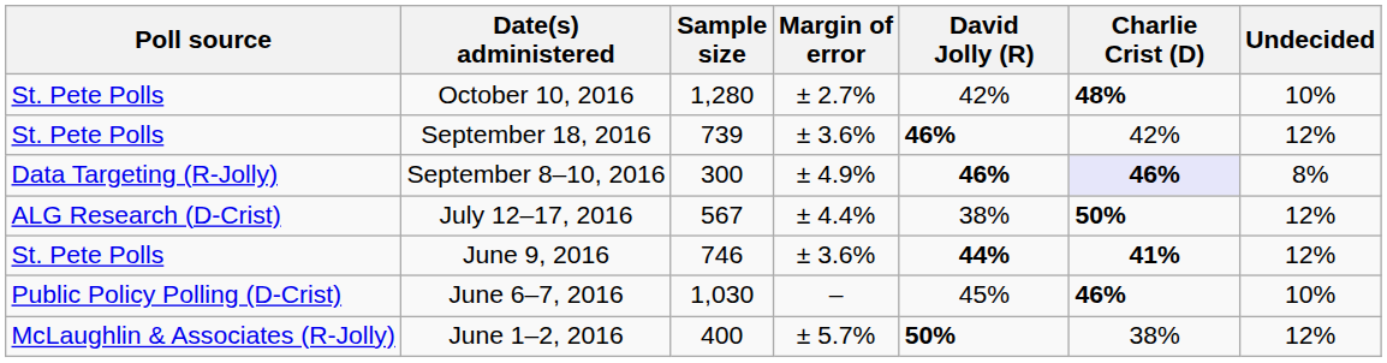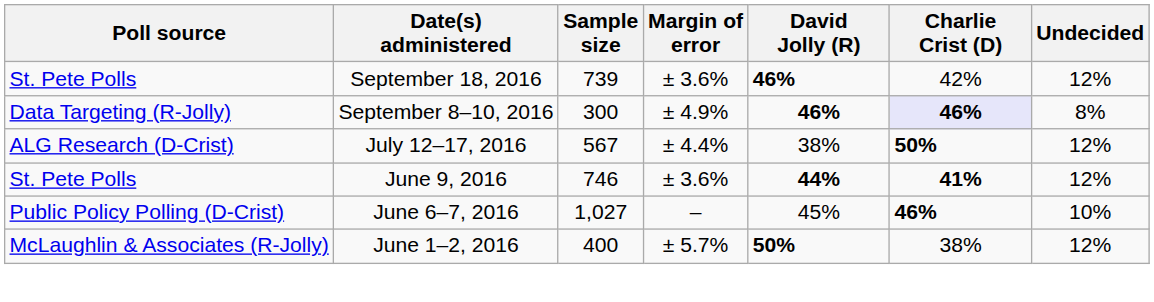 <table class="wikitable">
 <tr>
 <th>Poll source</th>
 <th>Date(s)<br>administered</th>
 <th>Sample<br>size</th>
 <th>Margin of<br>error</th>
 <th style="width:100px;">David<br>Jolly (R)</th>
 <th style="width:100px;">Charlie<br>Crist (D)</th>
 <th>Undecided</th>
-</tr>
-<tr>
-<td><a href='#'>St. Pete Polls</a></td>
-<td align=center>October 10, 2016</td>
-<td align=center>1,280</td>
-<td align=center>± 2.7%</td>
-<td align=center>42%</td>
-<td><strong>48%</strong></td>
-<td align=center>10%</td>
 </tr>
 <tr>
 <td><a href='#'>St. Pete Polls</a></td>
 <td align=center>September 18, 2016</td>
 <td align=center>739</td>
 <td align=center>± 3.6%</td>
 <td><strong>46%</strong></td>
 <td align=center>42%</td>
 <td align=center>12%</td>
 </tr>
 <tr>
 <td><a href='#'>Data Targeting (R-Jolly)</a></td>
 <td align=center>September 8–10, 2016</td>
 <td align=center>300</td>
 <td align=center>± 4.9%</td>
 <td align=center><strong>46%</strong></td>
 <td align=center style="background: lavender;"><strong>46%</strong></td>
 <td align=center>8%</td>
 </tr>
 <tr>
 <td><a href='#'>ALG Research (D-Crist)</a></td>
 <td align=center>July 12–17, 2016</td>
 <td align=center>567</td>
 <td align=center>± 4.4%</td>
 <td align=center>38%</td>
 <td><strong>50%</strong></td>
 <td align=center>12%</td>
 </tr>
 <tr>
 <td><a href='#'>St. Pete Polls</a></td>
 <td align=center>June 9, 2016</td>
 <td align=center>746</td>
 <td align=center>± 3.6%</td>
 <td align=center><strong>44%</strong></td>
 <td align=center><strong>41%</strong></td>
 <td align=center>12%</td>
 </tr>
 <tr>
 <td><a href='#'>Public Policy Polling (D-Crist)</a></td>
 <td align=center>June 6–7, 2016</td>
-<td align=center>1,030</td>
+<td align=center>1,027</td>
 <td align=center>–</td>
 <td align=center>45%</td>
 <td><strong>46%</strong></td>
 <td align=center>10%</td>
 </tr>
 <tr>
 <td><a href='#'>McLaughlin & Associates (R-Jolly)</a></td>
 <td align=center>June 1–2, 2016</td>
 <td align=center>400</td>
 <td align=center>± 5.7%</td>
 <td><strong>50%</strong></td>
 <td align=center>38%</td>
 <td align=center>12%</td>
 </tr>
 </table>
